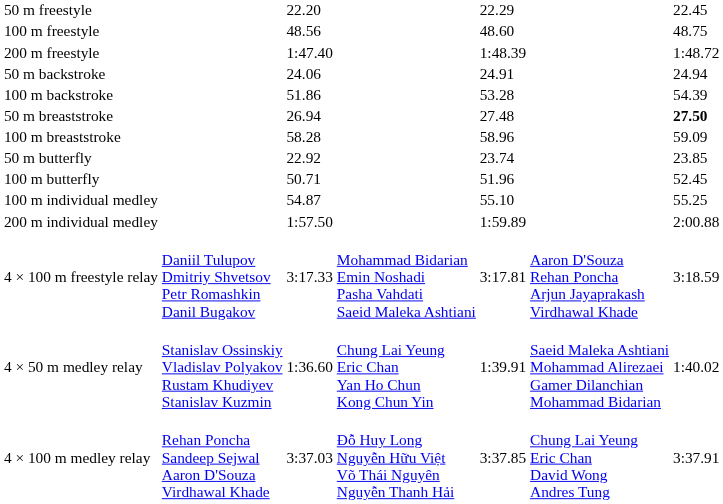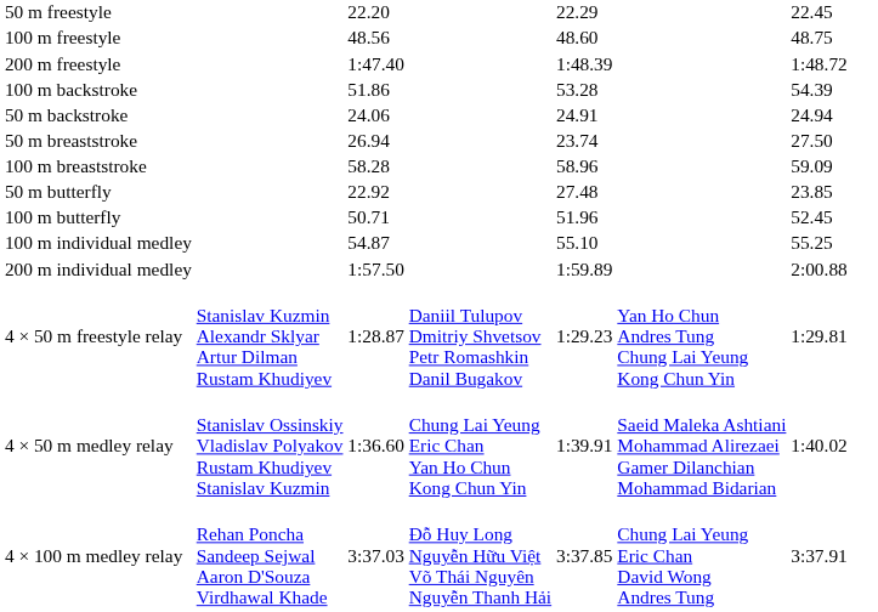 <table>
 <tr>
 <td rowspan=2>50 m freestyle</td>
 <td rowspan=2></td>
 <td rowspan=2>22.20<br></td>
 <td rowspan=2></td>
 <td rowspan=2>22.29</td>
 <td></td>
 <td rowspan=2>22.45</td>
 </tr>
 <tr>
 <td></td>
 </tr>
 <tr>
 <td>100 m freestyle</td>
 <td></td>
 <td>48.56<br></td>
 <td></td>
 <td>48.60</td>
 <td></td>
 <td>48.75</td>
 </tr>
 <tr>
 <td>200 m freestyle</td>
 <td></td>
 <td>1:47.40<br></td>
 <td></td>
 <td>1:48.39</td>
 <td></td>
 <td>1:48.72</td>
 </tr>
 <tr>
+<td>100 m backstroke</td>
+<td></td>
+<td>51.86<br></td>
+<td></td>
+<td>53.28</td>
+<td></td>
+<td>54.39</td>
+</tr>
+<tr>
 <td>50 m backstroke</td>
 <td></td>
 <td>24.06<br></td>
 <td></td>
 <td>24.91</td>
 <td></td>
 <td>24.94</td>
 </tr>
 <tr>
-<td>100 m backstroke</td>
-<td></td>
-<td>51.86<br></td>
-<td></td>
-<td>53.28</td>
-<td></td>
-<td>54.39</td>
-</tr>
-<tr>
 <td>50 m breaststroke</td>
 <td></td>
 <td>26.94<br></td>
 <td></td>
-<td>27.48</td>
+<td>23.74</td>
 <td></td>
-<td><strong>27.50</strong></td>
+<td>27.50</td>
 </tr>
 <tr>
 <td>100 m breaststroke</td>
 <td></td>
 <td>58.28<br></td>
 <td></td>
 <td>58.96</td>
 <td></td>
 <td>59.09</td>
 </tr>
 <tr>
 <td>50 m butterfly</td>
 <td></td>
 <td>22.92<br></td>
 <td></td>
-<td>23.74</td>
+<td>27.48</td>
 <td></td>
 <td>23.85</td>
 </tr>
 <tr>
 <td>100 m butterfly</td>
 <td></td>
 <td>50.71<br></td>
 <td></td>
 <td>51.96</td>
 <td></td>
 <td>52.45</td>
 </tr>
 <tr>
 <td>100 m individual medley</td>
 <td></td>
 <td>54.87<br></td>
 <td></td>
 <td>55.10</td>
 <td></td>
 <td>55.25</td>
 </tr>
 <tr>
 <td>200 m individual medley</td>
 <td></td>
 <td>1:57.50<br></td>
 <td></td>
 <td>1:59.89</td>
 <td></td>
 <td>2:00.88</td>
 </tr>
 <tr>
-<td>4 × 100 m freestyle relay</td>
+<td>4 × 50 m freestyle relay</td>
+<td><br><a href='#'>Stanislav Kuzmin</a><br><a href='#'>Alexandr Sklyar</a><br><a href='#'>Artur Dilman</a><br><a href='#'>Rustam Khudiyev</a></td>
+<td>1:28.87<br></td>
 <td><br><a href='#'>Daniil Tulupov</a><br><a href='#'>Dmitriy Shvetsov</a><br><a href='#'>Petr Romashkin</a><br><a href='#'>Danil Bugakov</a></td>
-<td>3:17.33<br></td>
-<td><br><a href='#'>Mohammad Bidarian</a><br><a href='#'>Emin Noshadi</a><br><a href='#'>Pasha Vahdati</a><br><a href='#'>Saeid Maleka Ashtiani</a></td>
-<td>3:17.81</td>
-<td><br><a href='#'>Aaron D'Souza</a><br><a href='#'>Rehan Poncha</a><br><a href='#'>Arjun Jayaprakash</a><br><a href='#'>Virdhawal Khade</a></td>
-<td>3:18.59</td>
+<td>1:29.23</td>
+<td><br><a href='#'>Yan Ho Chun</a><br><a href='#'>Andres Tung</a><br><a href='#'>Chung Lai Yeung</a><br><a href='#'>Kong Chun Yin</a></td>
+<td>1:29.81</td>
 </tr>
 <tr>
 <td>4 × 50 m medley relay</td>
 <td><br><a href='#'>Stanislav Ossinskiy</a><br><a href='#'>Vladislav Polyakov</a><br><a href='#'>Rustam Khudiyev</a><br><a href='#'>Stanislav Kuzmin</a></td>
 <td>1:36.60<br></td>
 <td><br><a href='#'>Chung Lai Yeung</a><br><a href='#'>Eric Chan</a><br><a href='#'>Yan Ho Chun</a><br><a href='#'>Kong Chun Yin</a></td>
 <td>1:39.91</td>
 <td><br><a href='#'>Saeid Maleka Ashtiani</a><br><a href='#'>Mohammad Alirezaei</a><br><a href='#'>Gamer Dilanchian</a><br><a href='#'>Mohammad Bidarian</a></td>
 <td>1:40.02</td>
 </tr>
 <tr>
 <td>4 × 100 m medley relay</td>
 <td><br><a href='#'>Rehan Poncha</a><br><a href='#'>Sandeep Sejwal</a><br><a href='#'>Aaron D'Souza</a><br><a href='#'>Virdhawal Khade</a></td>
 <td>3:37.03<br></td>
 <td><br><a href='#'>Đỗ Huy Long</a><br><a href='#'>Nguyễn Hữu Việt</a><br><a href='#'>Võ Thái Nguyên</a><br><a href='#'>Nguyễn Thanh Hải</a></td>
 <td>3:37.85</td>
 <td><br><a href='#'>Chung Lai Yeung</a><br><a href='#'>Eric Chan</a><br><a href='#'>David Wong</a><br><a href='#'>Andres Tung</a></td>
 <td>3:37.91</td>
 </tr>
 </table>
